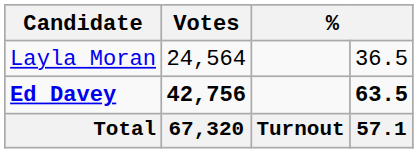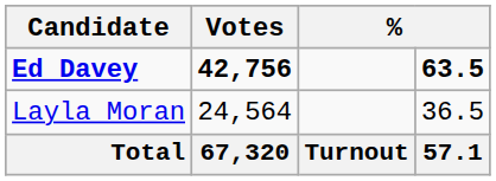 <table class="wikitable plainrowheaders">
 <tr>
 <th>Candidate</th>
 <th>Votes</th>
 <th colspan="2">%</th>
+</tr>
+<tr>
+<td> <strong><a href='#'>Ed Davey</a></strong></td>
+<td><strong>42,756</strong></td>
+<td></td>
+<td><strong>63.5</strong></td>
 </tr>
 <tr>
 <td><a href='#'>Layla Moran</a></td>
 <td>24,564</td>
 <td></td>
 <td>36.5</td>
 </tr>
 <tr>
-<td> <strong><a href='#'>Ed Davey</a></strong></td>
-<td><strong>42,756</strong></td>
-<td></td>
-<td><strong>63.5</strong></td>
-</tr>
-<tr>
 <th style="font-size:95%; text-align:right;">Total</th>
 <th style="font-size:95%;">67,320</th>
 <th style="font-size:95%; text-align:right;">Turnout</th>
 <th style="font-size:95%;">57.1</th>
 </tr>
 </table>
